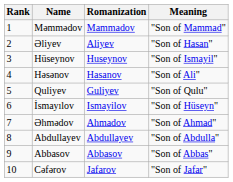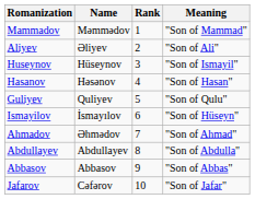 <table class="wikitable">
 <tr>
+<th>Romanization</th>
+<th>Name</th>
 <th>Rank</th>
-<th>Name</th>
-<th>Romanization</th>
 <th>Meaning</th>
 </tr>
 <tr>
+<td><a href='#'>Mammadov</a></td>
+<td>Məmmədov</td>
 <td>1</td>
-<td>Məmmədov</td>
-<td><a href='#'>Mammadov</a></td>
 <td>"Son of <a href='#'>Mammad</a>"</td>
 </tr>
 <tr>
+<td><a href='#'>Aliyev</a></td>
+<td>Əliyev</td>
 <td>2</td>
-<td>Əliyev</td>
-<td><a href='#'>Aliyev</a></td>
+<td>"Son of <a href='#'>Ali</a>"</td>
+</tr>
+<tr>
+<td><a href='#'>Huseynov</a></td>
+<td>Hüseynov</td>
+<td>3</td>
+<td>"Son of <a href='#'>Ismayil</a>"</td>
+</tr>
+<tr>
+<td><a href='#'>Hasanov</a></td>
+<td>Həsənov</td>
+<td>4</td>
 <td>"Son of <a href='#'>Hasan</a>"</td>
 </tr>
 <tr>
-<td>3</td>
-<td>Hüseynov</td>
-<td><a href='#'>Huseynov</a></td>
-<td>"Son of <a href='#'>Ismayil</a>"</td>
-</tr>
-<tr>
-<td>4</td>
-<td>Həsənov</td>
-<td><a href='#'>Hasanov</a></td>
-<td>"Son of <a href='#'>Ali</a>"</td>
-</tr>
-<tr>
+<td><a href='#'>Guliyev</a></td>
+<td>Quliyev</td>
 <td>5</td>
-<td>Quliyev</td>
-<td><a href='#'>Guliyev</a></td>
 <td>"Son of Qulu"</td>
 </tr>
 <tr>
+<td><a href='#'>Ismayilov</a></td>
+<td>İsmayılov</td>
 <td>6</td>
-<td>İsmayılov</td>
-<td><a href='#'>Ismayilov</a></td>
 <td>"Son of <a href='#'>Hüseyn</a>"</td>
 </tr>
 <tr>
+<td><a href='#'>Ahmadov</a></td>
+<td>Əhmədov</td>
 <td>7</td>
-<td>Əhmədov</td>
-<td><a href='#'>Ahmadov</a></td>
 <td>"Son of <a href='#'>Ahmad</a>"</td>
 </tr>
 <tr>
+<td><a href='#'>Abdullayev</a></td>
+<td>Abdullayev</td>
 <td>8</td>
-<td>Abdullayev</td>
-<td><a href='#'>Abdullayev</a></td>
 <td>"Son of <a href='#'>Abdulla</a>"</td>
 </tr>
 <tr>
+<td><a href='#'>Abbasov</a></td>
+<td>Abbasov</td>
 <td>9</td>
-<td>Abbasov</td>
-<td><a href='#'>Abbasov</a></td>
 <td>"Son of <a href='#'>Abbas</a>"</td>
 </tr>
 <tr>
+<td><a href='#'>Jafarov</a></td>
+<td>Cəfərov</td>
 <td>10</td>
-<td>Cəfərov</td>
-<td><a href='#'>Jafarov</a></td>
 <td>"Son of <a href='#'>Jafar</a>"</td>
 </tr>
 </table>
